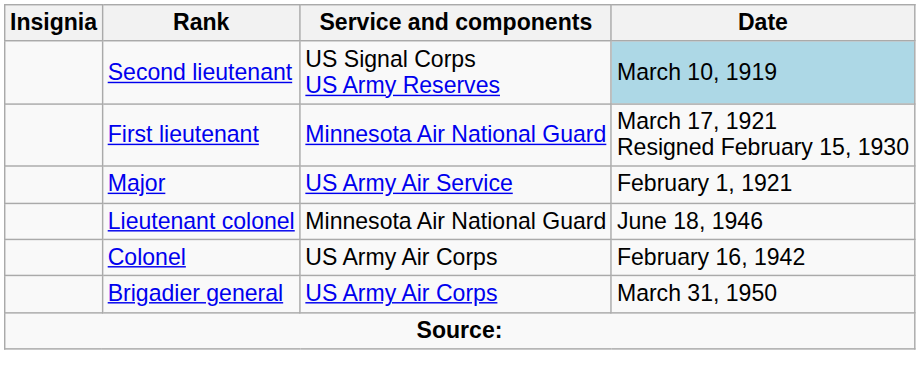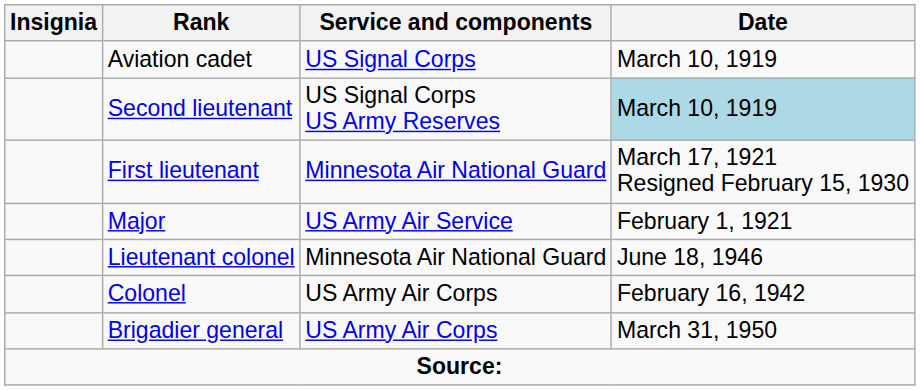 <table class="wikitable">
 <tr>
 <th>Insignia</th>
 <th>Rank</th>
 <th>Service and components</th>
 <th>Date</th>
+</tr>
+<tr>
+<td></td>
+<td>Aviation cadet</td>
+<td><a href='#'>US Signal Corps</a></td>
+<td>March 10, 1919</td>
 </tr>
 <tr>
 <td></td>
 <td><a href='#'>Second lieutenant</a></td>
 <td>US Signal Corps<br><a href='#'>US Army Reserves</a></td>
 <td style="background: lightblue;">March 10, 1919</td>
 </tr>
 <tr>
 <td></td>
 <td><a href='#'>First lieutenant</a></td>
 <td><a href='#'>Minnesota Air National Guard</a></td>
 <td>March 17, 1921<br>Resigned February 15, 1930</td>
 </tr>
 <tr>
 <td></td>
 <td><a href='#'>Major</a></td>
 <td><a href='#'>US Army Air Service</a></td>
 <td>February 1, 1921</td>
 </tr>
 <tr>
 <td></td>
 <td><a href='#'>Lieutenant colonel</a></td>
 <td>Minnesota Air National Guard</td>
 <td>June 18, 1946</td>
 </tr>
 <tr>
 <td></td>
 <td><a href='#'>Colonel</a></td>
 <td>US Army Air Corps</td>
 <td>February 16, 1942</td>
 </tr>
 <tr>
 <td></td>
 <td><a href='#'>Brigadier general</a></td>
 <td><a href='#'>US Army Air Corps</a></td>
 <td>March 31, 1950</td>
 </tr>
 <tr>
 <td colspan="4" style="text-align: center;"><strong>Source:</strong></td>
 </tr>
 </table>
